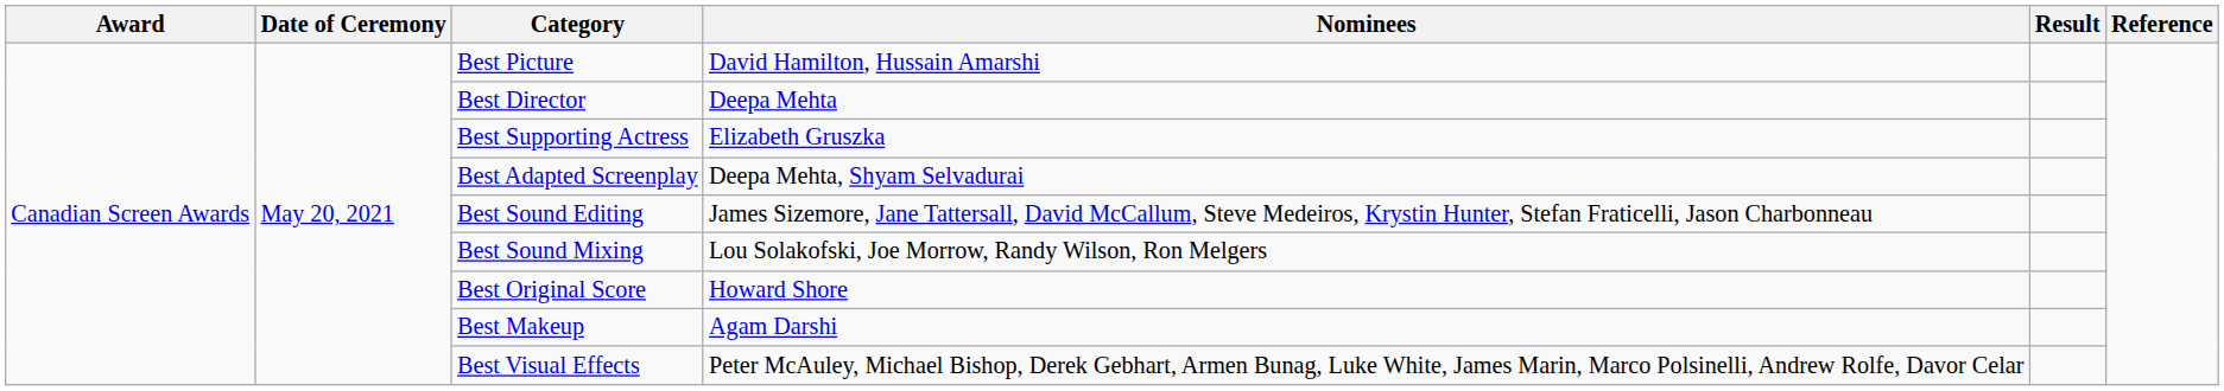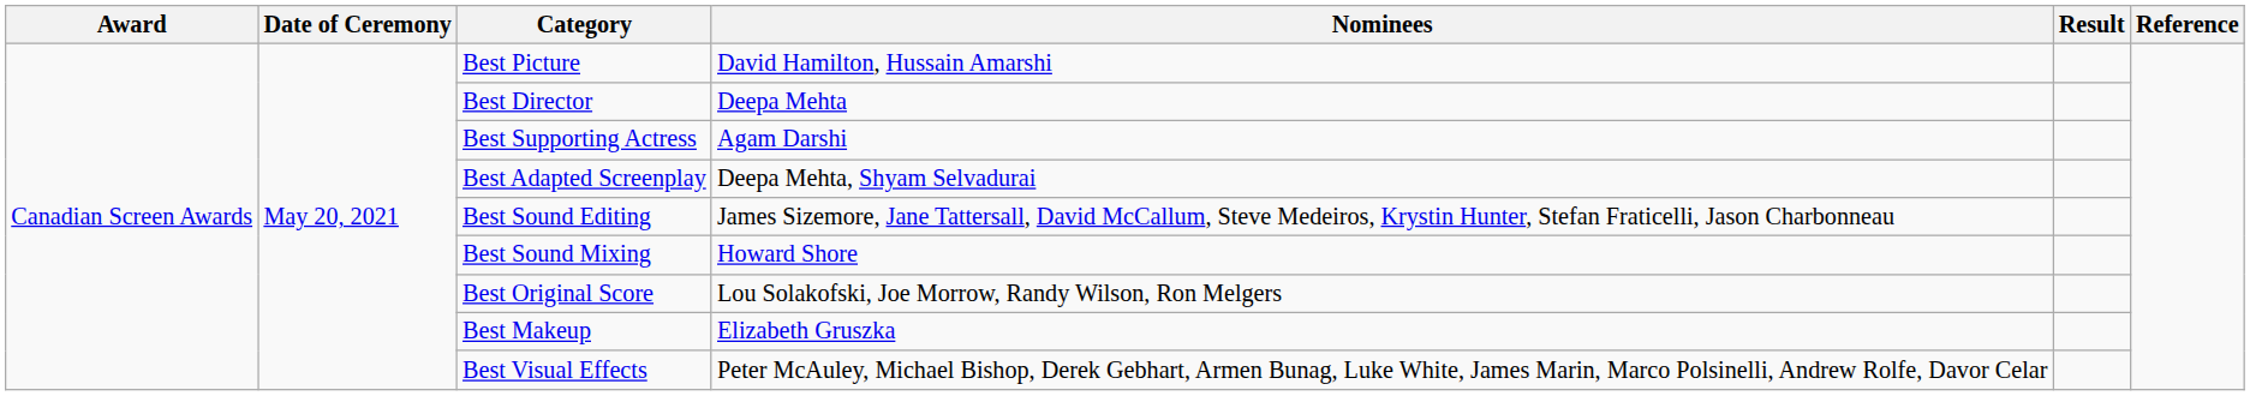 <table class="wikitable">
 <tr>
 <th>Award</th>
 <th>Date of Ceremony</th>
 <th>Category</th>
 <th>Nominees</th>
 <th>Result</th>
 <th>Reference</th>
 </tr>
 <tr>
 <td rowspan="9"><a href='#'>Canadian Screen Awards</a></td>
 <td rowspan="9"><a href='#'>May 20, 2021</a></td>
 <td><a href='#'>Best Picture</a></td>
 <td><a href='#'>David Hamilton</a>, <a href='#'>Hussain Amarshi</a></td>
 <td></td>
 <td rowspan=9></td>
 </tr>
 <tr>
 <td><a href='#'>Best Director</a></td>
 <td><a href='#'>Deepa Mehta</a></td>
 <td></td>
 </tr>
 <tr>
 <td><a href='#'>Best Supporting Actress</a></td>
-<td><a href='#'>Elizabeth Gruszka</a></td>
+<td><a href='#'>Agam Darshi</a></td>
 <td></td>
 </tr>
 <tr>
 <td><a href='#'>Best Adapted Screenplay</a></td>
 <td>Deepa Mehta, <a href='#'>Shyam Selvadurai</a></td>
 <td></td>
 </tr>
 <tr>
 <td><a href='#'>Best Sound Editing</a></td>
 <td>James Sizemore, <a href='#'>Jane Tattersall</a>, <a href='#'>David McCallum</a>, Steve Medeiros, <a href='#'>Krystin Hunter</a>, Stefan Fraticelli, Jason Charbonneau</td>
 <td></td>
 </tr>
 <tr>
 <td><a href='#'>Best Sound Mixing</a></td>
+<td><a href='#'>Howard Shore</a></td>
+<td></td>
+</tr>
+<tr>
+<td><a href='#'>Best Original Score</a></td>
 <td>Lou Solakofski, Joe Morrow, Randy Wilson, Ron Melgers</td>
 <td></td>
 </tr>
 <tr>
-<td><a href='#'>Best Original Score</a></td>
-<td><a href='#'>Howard Shore</a></td>
-<td></td>
-</tr>
-<tr>
 <td><a href='#'>Best Makeup</a></td>
-<td><a href='#'>Agam Darshi</a></td>
+<td><a href='#'>Elizabeth Gruszka</a></td>
 <td></td>
 </tr>
 <tr>
 <td><a href='#'>Best Visual Effects</a></td>
 <td>Peter McAuley, Michael Bishop, Derek Gebhart, Armen Bunag, Luke White, James Marin, Marco Polsinelli, Andrew Rolfe, Davor Celar</td>
 <td></td>
 </tr>
 </table>
